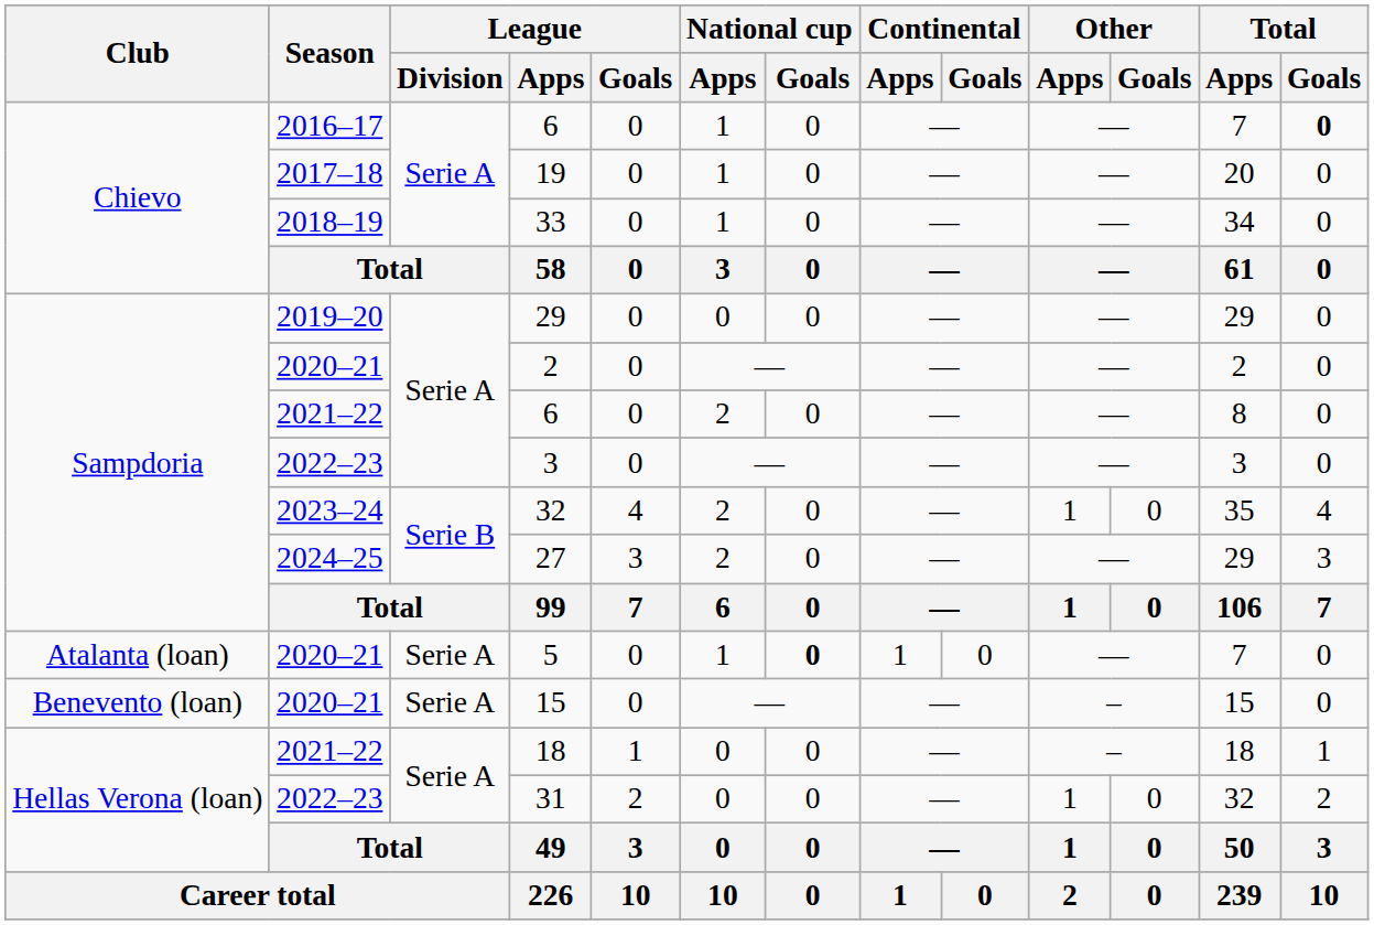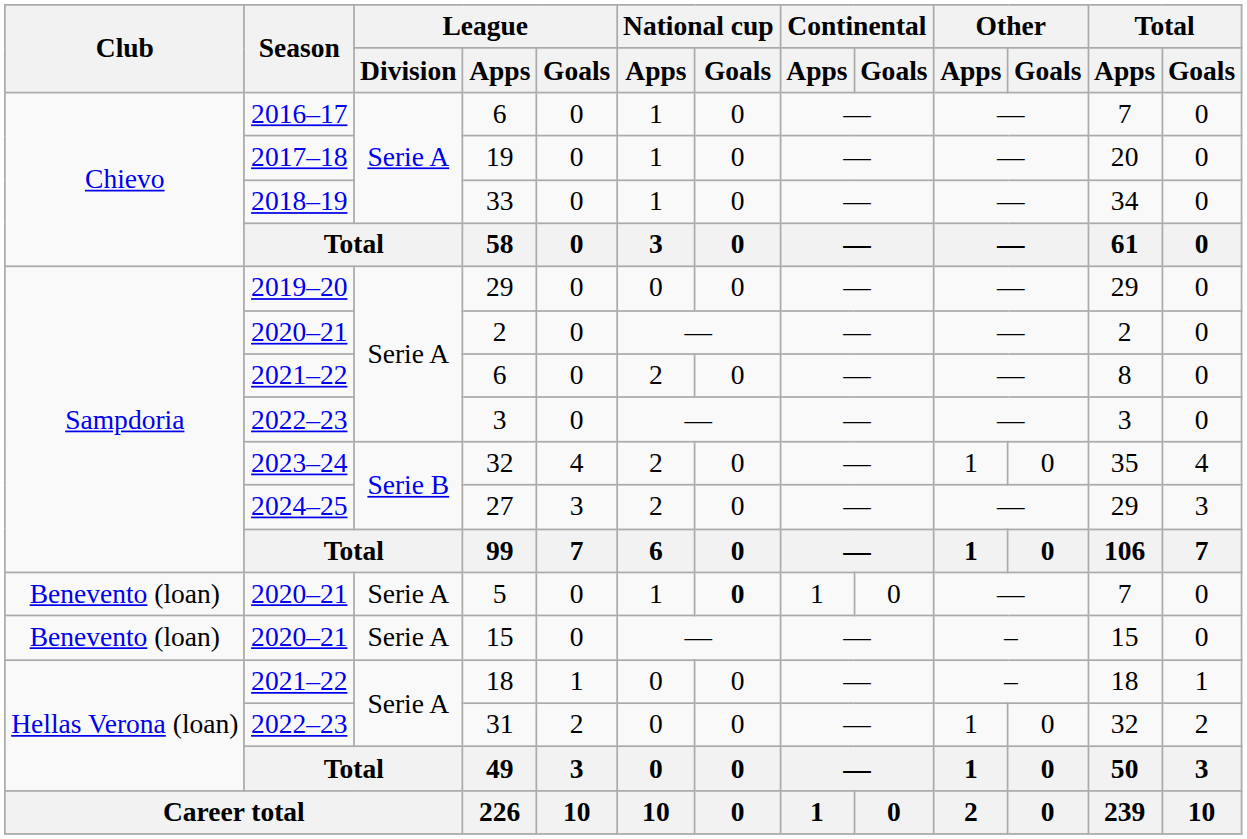 <table class="wikitable" style="text-align: center">
 <tr>
 <th rowspan="2">Club</th>
 <th rowspan="2">Season</th>
 <th colspan="3">League</th>
 <th colspan="2">National cup</th>
 <th colspan="2">Continental</th>
 <th colspan="2">Other</th>
 <th colspan="2">Total</th>
 </tr>
 <tr>
 <th>Division</th>
 <th>Apps</th>
 <th>Goals</th>
 <th>Apps</th>
 <th>Goals</th>
 <th>Apps</th>
 <th>Goals</th>
 <th>Apps</th>
 <th>Goals</th>
 <th>Apps</th>
 <th>Goals</th>
 </tr>
 <tr>
 <td rowspan="4"><a href='#'>Chievo</a></td>
 <td><a href='#'>2016–17</a></td>
 <td rowspan="3"><a href='#'>Serie A</a></td>
 <td>6</td>
 <td>0</td>
 <td>1</td>
 <td>0</td>
 <td colspan="2">—</td>
 <td colspan="2">—</td>
 <td>7</td>
-<td><strong>0</strong></td>
+<td>0</td>
 </tr>
 <tr>
 <td><a href='#'>2017–18</a></td>
 <td>19</td>
 <td>0</td>
 <td>1</td>
 <td>0</td>
 <td colspan="2">—</td>
 <td colspan="2">—</td>
 <td>20</td>
 <td>0</td>
 </tr>
 <tr>
 <td><a href='#'>2018–19</a></td>
 <td>33</td>
 <td>0</td>
 <td>1</td>
 <td>0</td>
 <td colspan="2">—</td>
 <td colspan="2">—</td>
 <td>34</td>
 <td>0</td>
 </tr>
 <tr>
 <th colspan="2">Total</th>
 <th>58</th>
 <th>0</th>
 <th>3</th>
 <th>0</th>
 <th colspan="2">—</th>
 <th colspan="2">—</th>
 <th>61</th>
 <th>0</th>
 </tr>
 <tr>
 <td rowspan="7"><a href='#'>Sampdoria</a></td>
 <td><a href='#'>2019–20</a></td>
 <td rowspan="4">Serie A</td>
 <td>29</td>
 <td>0</td>
 <td>0</td>
 <td>0</td>
 <td colspan="2">—</td>
 <td colspan="2">—</td>
 <td>29</td>
 <td>0</td>
 </tr>
 <tr>
 <td><a href='#'>2020–21</a></td>
 <td>2</td>
 <td>0</td>
 <td colspan="2">—</td>
 <td colspan="2">—</td>
 <td colspan="2">—</td>
 <td>2</td>
 <td>0</td>
 </tr>
 <tr>
 <td><a href='#'>2021–22</a></td>
 <td>6</td>
 <td>0</td>
 <td>2</td>
 <td>0</td>
 <td colspan="2">—</td>
 <td colspan="2">—</td>
 <td>8</td>
 <td>0</td>
 </tr>
 <tr>
 <td><a href='#'>2022–23</a></td>
 <td>3</td>
 <td>0</td>
 <td colspan="2">—</td>
 <td colspan="2">—</td>
 <td colspan="2">—</td>
 <td>3</td>
 <td>0</td>
 </tr>
 <tr>
 <td><a href='#'>2023–24</a></td>
 <td rowspan="2"><a href='#'>Serie B</a></td>
 <td>32</td>
 <td>4</td>
 <td>2</td>
 <td>0</td>
 <td colspan="2">—</td>
 <td>1</td>
 <td>0</td>
 <td>35</td>
 <td>4</td>
 </tr>
 <tr>
 <td><a href='#'>2024–25</a></td>
 <td>27</td>
 <td>3</td>
 <td>2</td>
 <td>0</td>
 <td colspan="2">—</td>
 <td colspan="2">—</td>
 <td>29</td>
 <td>3</td>
 </tr>
 <tr>
 <th colspan="2">Total</th>
 <th>99</th>
 <th>7</th>
 <th>6</th>
 <th>0</th>
 <th colspan="2">—</th>
 <th>1</th>
 <th>0</th>
 <th>106</th>
 <th>7</th>
 </tr>
 <tr>
-<td><a href='#'>Atalanta</a> (loan)</td>
+<td><a href='#'>Benevento</a> (loan)</td>
 <td><a href='#'>2020–21</a></td>
 <td>Serie A</td>
 <td>5</td>
 <td>0</td>
 <td>1</td>
 <td><strong>0</strong></td>
 <td>1</td>
 <td>0</td>
 <td colspan="2">—</td>
 <td>7</td>
 <td>0</td>
 </tr>
 <tr>
 <td><a href='#'>Benevento</a> (loan)</td>
 <td><a href='#'>2020–21</a></td>
 <td>Serie A</td>
 <td>15</td>
 <td>0</td>
 <td colspan="2">—</td>
 <td colspan="2">—</td>
 <td colspan="2">–</td>
 <td>15</td>
 <td>0</td>
 </tr>
 <tr>
 <td rowspan="3"><a href='#'>Hellas Verona</a> (loan)</td>
 <td><a href='#'>2021–22</a></td>
 <td rowspan="2">Serie A</td>
 <td>18</td>
 <td>1</td>
 <td>0</td>
 <td>0</td>
 <td colspan="2">—</td>
 <td colspan="2">–</td>
 <td>18</td>
 <td>1</td>
 </tr>
 <tr>
 <td><a href='#'>2022–23</a></td>
 <td>31</td>
 <td>2</td>
 <td>0</td>
 <td>0</td>
 <td colspan="2">—</td>
 <td>1</td>
 <td>0</td>
 <td>32</td>
 <td>2</td>
 </tr>
 <tr>
 <th colspan="2">Total</th>
 <th>49</th>
 <th>3</th>
 <th>0</th>
 <th>0</th>
 <th colspan="2">—</th>
 <th>1</th>
 <th>0</th>
 <th>50</th>
 <th>3</th>
 </tr>
 <tr>
 <th colspan="3">Career total</th>
 <th>226</th>
 <th>10</th>
 <th>10</th>
 <th>0</th>
 <th>1</th>
 <th>0</th>
 <th>2</th>
 <th>0</th>
 <th>239</th>
 <th>10</th>
 </tr>
 </table>
